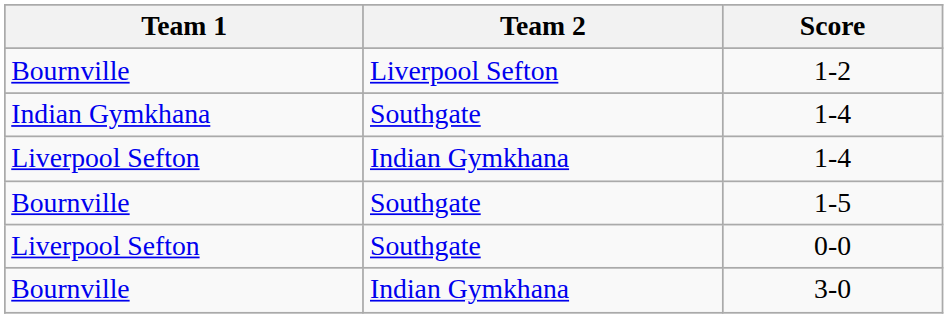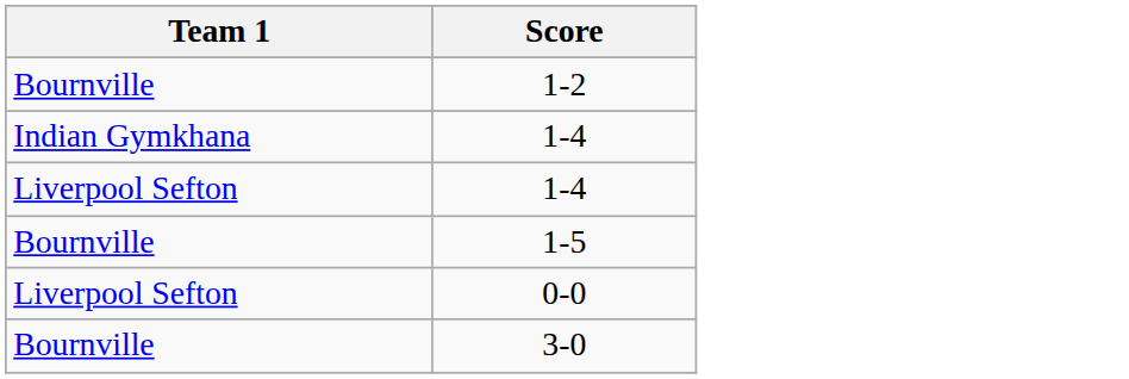 <table class="wikitable" style="font-size: 100%">
 <tr>
 <th width=200>Team 1</th>
-<th width=200>Team 2</th>
 <th width=120>Score</th>
 </tr>
 <tr>
 <td><a href='#'>Bournville</a></td>
-<td><a href='#'>Liverpool Sefton</a></td>
 <td align=center>1-2</td>
 </tr>
 <tr>
 <td><a href='#'>Indian Gymkhana</a></td>
-<td><a href='#'>Southgate</a></td>
 <td align=center>1-4</td>
 </tr>
 <tr>
 <td><a href='#'>Liverpool Sefton</a></td>
-<td><a href='#'>Indian Gymkhana</a></td>
 <td align=center>1-4</td>
 </tr>
 <tr>
 <td><a href='#'>Bournville</a></td>
-<td><a href='#'>Southgate</a></td>
 <td align=center>1-5</td>
 </tr>
 <tr>
 <td><a href='#'>Liverpool Sefton</a></td>
-<td><a href='#'>Southgate</a></td>
 <td align=center>0-0</td>
 </tr>
 <tr>
 <td><a href='#'>Bournville</a></td>
-<td><a href='#'>Indian Gymkhana</a></td>
 <td align=center>3-0</td>
 </tr>
 </table>
